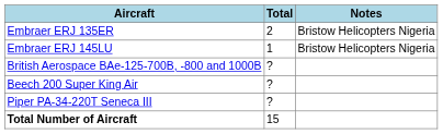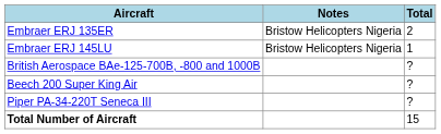 <table class="toccolours sortable" border="1" cellpadding="3" style="border-collapse:collapse">
 <tr style="background:lightblue;">
 <th>Aircraft</th>
+<th>Notes</th>
 <th>Total</th>
-<th>Notes</th>
 </tr>
 <tr>
 <td><a href='#'>Embraer ERJ 135ER</a></td>
+<td>Bristow Helicopters Nigeria</td>
 <td>2</td>
-<td>Bristow Helicopters Nigeria</td>
 </tr>
 <tr>
 <td><a href='#'>Embraer ERJ 145LU</a></td>
+<td>Bristow Helicopters Nigeria</td>
 <td>1</td>
-<td>Bristow Helicopters Nigeria</td>
 </tr>
 <tr>
 <td><a href='#'>British Aerospace BAe-125-700B, -800 and 1000B</a></td>
+<td></td>
 <td>?</td>
-<td></td>
 </tr>
 <tr>
 <td><a href='#'>Beech 200 Super King Air</a></td>
+<td></td>
 <td>?</td>
-<td></td>
 </tr>
 <tr>
 <td><a href='#'>Piper PA-34-220T Seneca III</a></td>
+<td></td>
 <td>?</td>
-<td></td>
 </tr>
 <tr>
 <td><strong>Total Number of Aircraft</strong></td>
+<td></td>
 <td>15</td>
-<td></td>
 </tr>
 </table>
